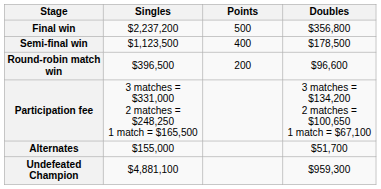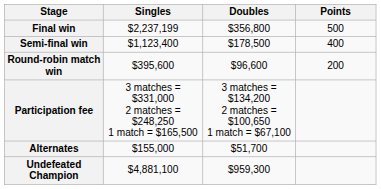 <table class="wikitable" style="text-align:center">
 <tr>
 <th width=150>Stage</th>
 <th width=150>Singles</th>
+<th width=140>Doubles</th>
 <th width=120>Points</th>
-<th width=140>Doubles</th>
 </tr>
 <tr>
 <th>Final win</th>
-<td>$2,237,200</td>
+<td>$2,237,199</td>
+<td>$356,800</td>
 <td>500</td>
-<td>$356,800</td>
 </tr>
 <tr>
 <th>Semi-final win</th>
-<td>$1,123,500</td>
+<td>$1,123,400</td>
+<td>$178,500</td>
 <td>400</td>
-<td>$178,500</td>
 </tr>
 <tr>
 <th>Round-robin match win</th>
-<td>$396,500</td>
+<td>$395,600</td>
+<td>$96,600</td>
 <td>200</td>
-<td>$96,600</td>
 </tr>
 <tr>
 <th>Participation fee</th>
 <td>3 matches = $331,000 <br> 2 matches = $248,250 <br> 1 match = $165,500</td>
+<td>3 matches = $134,200 <br> 2 matches = $100,650 <br> 1 match = $67,100</td>
 <td></td>
-<td>3 matches = $134,200 <br> 2 matches = $100,650 <br> 1 match = $67,100</td>
 </tr>
 <tr>
 <th>Alternates</th>
 <td>$155,000</td>
+<td>$51,700</td>
 <td></td>
-<td>$51,700</td>
 </tr>
 <tr>
 <th>Undefeated Champion</th>
 <td>$4,881,100</td>
+<td>$959,300</td>
 <td></td>
-<td>$959,300</td>
 </tr>
 </table>
